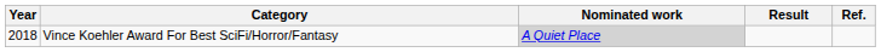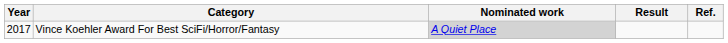 <table class="wikitable" style="width:85%;">
 <tr>
 <th style="width:4%;">Year</th>
 <th style="width:55%;">Category</th>
 <th style="width:26%;">Nominated work</th>
 <th style="width:10%;">Result</th>
 <th width=5%>Ref.</th>
 </tr>
 <tr>
-<td>2018</td>
+<td>2017</td>
 <td>Vince Koehler Award For Best SciFi/Horror/Fantasy</td>
 <td style="background: lightgrey;"><em><a href='#'>A Quiet Place</a></em></td>
 <td></td>
 <td align="center"></td>
 </tr>
 </table>
